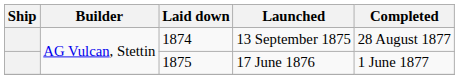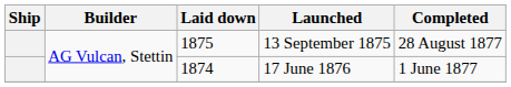 <table class="wikitable plainrowheaders">
 <tr>
 <th scope="col">Ship</th>
 <th scope="col">Builder</th>
 <th scope="col">Laid down</th>
 <th scope="col">Launched</th>
 <th scope="col">Completed</th>
 </tr>
 <tr>
 <th scope="row"></th>
 <td rowspan=2><a href='#'>AG Vulcan</a>, Stettin</td>
-<td>1874</td>
+<td>1875</td>
 <td>13 September 1875</td>
 <td>28 August 1877</td>
 </tr>
 <tr>
 <th scope="row"></th>
-<td>1875</td>
+<td>1874</td>
 <td>17 June 1876</td>
 <td>1 June 1877</td>
 </tr>
 <tr>
 </tr>
 </table>
